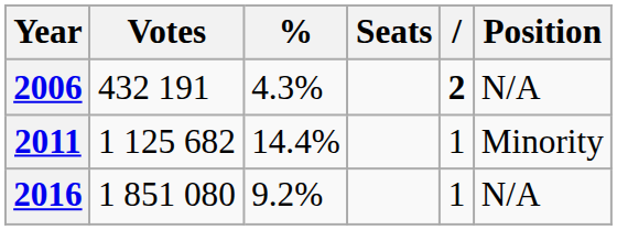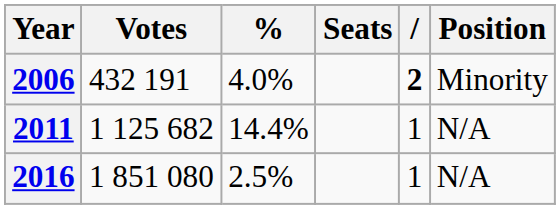 <table class="wikitable">
 <tr>
 <th>Year</th>
 <th>Votes</th>
 <th>%</th>
 <th>Seats</th>
 <th>/</th>
 <th>Position</th>
 </tr>
 <tr>
 <th><a href='#'>2006</a></th>
 <td>432 191</td>
-<td>4.3%</td>
+<td>4.0%</td>
 <td></td>
 <td><strong>2</strong></td>
-<td>N/A</td>
+<td>Minority</td>
 </tr>
 <tr>
 <th><a href='#'>2011</a></th>
 <td>1 125 682</td>
 <td>14.4%<br></td>
 <td></td>
 <td>1</td>
-<td>Minority</td>
+<td>N/A</td>
 </tr>
 <tr>
 <th><a href='#'>2016</a></th>
 <td>1 851 080</td>
-<td>9.2%<br></td>
+<td>2.5%<br></td>
 <td></td>
 <td>1</td>
 <td>N/A</td>
 </tr>
 </table>
